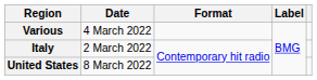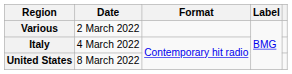 <table class="wikitable plainrowheaders">
 <tr>
 <th scope="col">Region</th>
 <th scope="col">Date</th>
 <th scope="col">Format</th>
 <th scope="col">Label</th>
 <th scope="col"></th>
 </tr>
 <tr>
 <th scope="row">Various</th>
-<td>4 March 2022</td>
+<td>2 March 2022</td>
 <td></td>
 <td rowspan="3"><a href='#'>BMG</a></td>
 <td></td>
 </tr>
 <tr>
 <th scope="row">Italy</th>
-<td>2 March 2022</td>
+<td>4 March 2022</td>
 <td rowspan="2"><a href='#'>Contemporary hit radio</a></td>
 <td></td>
 </tr>
 <tr>
 <th scope="row">United States</th>
 <td>8 March 2022</td>
 <td></td>
 </tr>
 </table>
